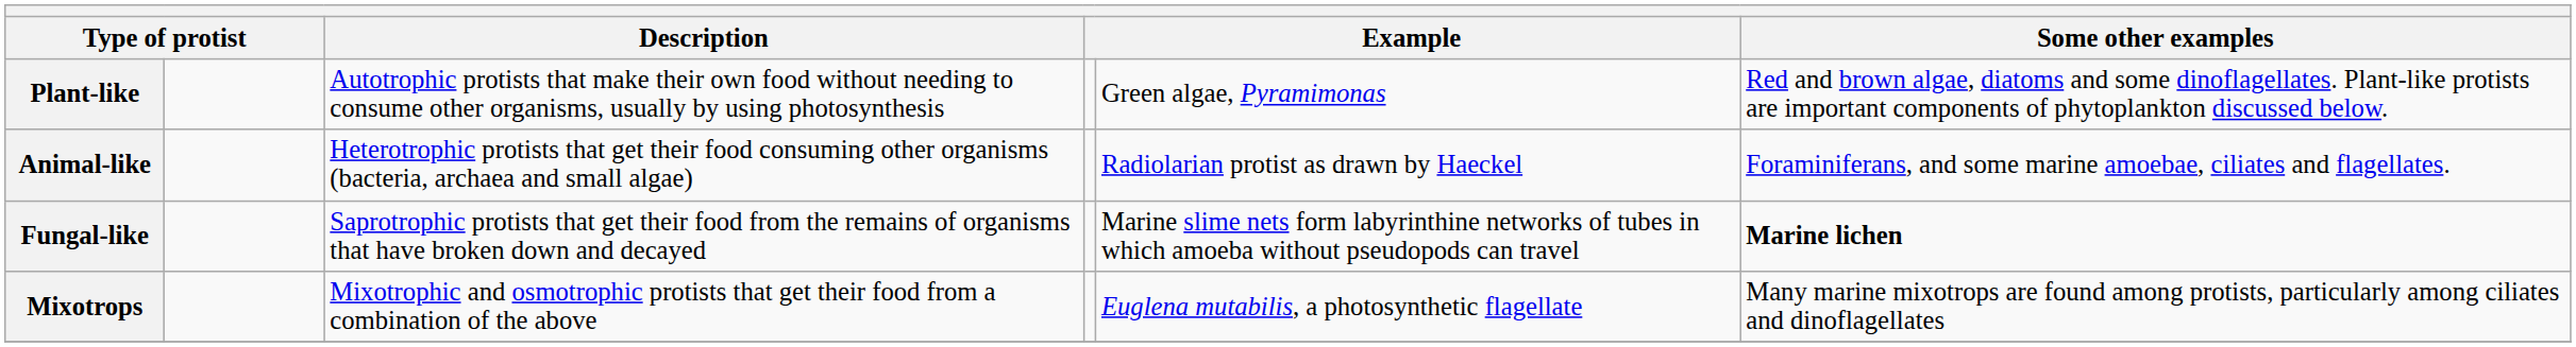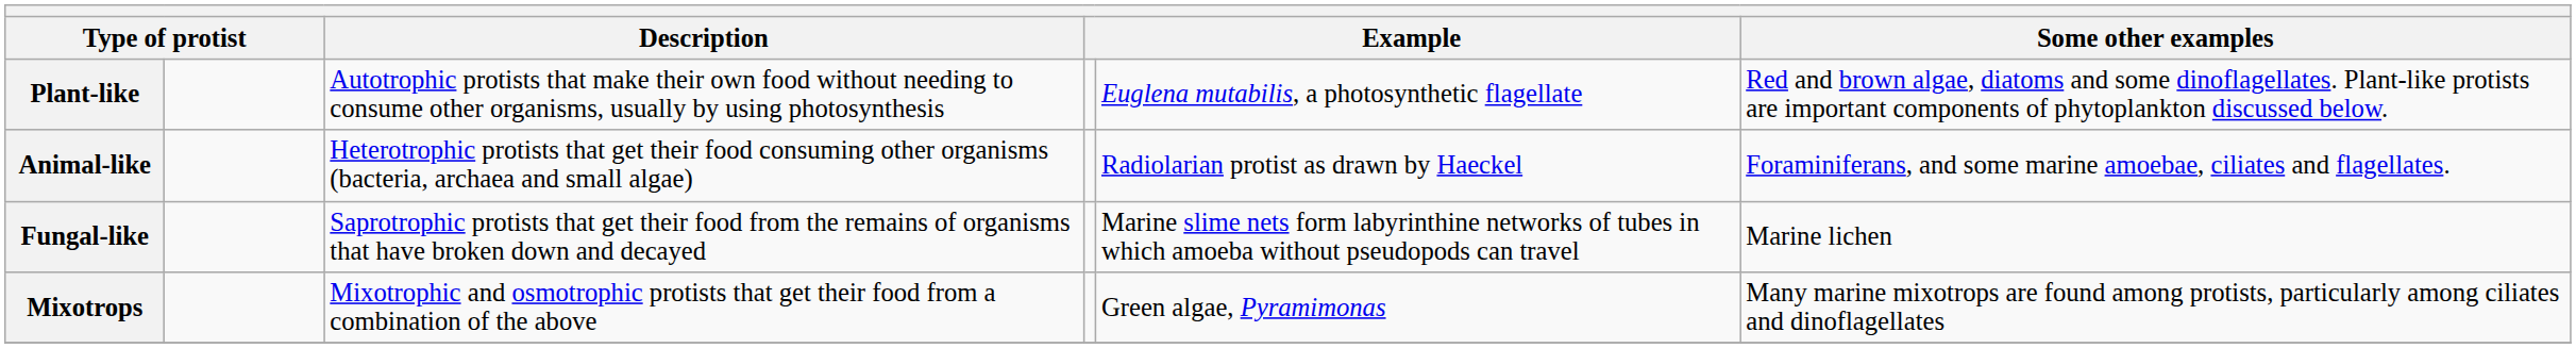 <table class="wikitable">
 <tr>
 <th colspan=8></th>
 </tr>
 <tr>
 <th colspan=2>Type of protist</th>
 <th>Description</th>
 <th colspan=2>Example</th>
 <th>Some other examples</th>
 </tr>
 <tr>
 <th width=90px>Plant-like</th>
 <td width=90px></td>
 <td><a href='#'>Autotrophic</a> protists that make their own food without needing to consume other organisms, usually by using photosynthesis</td>
 <td></td>
-<td>Green algae, <em><a href='#'>Pyramimonas</a></em></td>
+<td><em><a href='#'>Euglena mutabilis</a></em>, a photosynthetic <a href='#'>flagellate</a></td>
 <td><a href='#'>Red</a> and <a href='#'>brown algae</a>, <a href='#'>diatoms</a> and some <a href='#'>dinoflagellates</a>. Plant-like protists are important components of phytoplankton <a href='#'>discussed below</a>.</td>
 </tr>
 <tr>
 <th>Animal-like</th>
 <td></td>
 <td><a href='#'>Heterotrophic</a> protists that get their food consuming other organisms (bacteria, archaea and small algae)</td>
 <td></td>
 <td><a href='#'>Radiolarian</a> protist as drawn by <a href='#'>Haeckel</a></td>
 <td><a href='#'>Foraminiferans</a>, and some marine <a href='#'>amoebae</a>, <a href='#'>ciliates</a> and <a href='#'>flagellates</a>.</td>
 </tr>
 <tr>
 <th>Fungal-like</th>
 <td></td>
 <td><a href='#'>Saprotrophic</a> protists that get their food from the remains of organisms that have broken down and decayed</td>
 <td></td>
 <td>Marine <a href='#'>slime nets</a> form labyrinthine networks of tubes in which amoeba without pseudopods can travel</td>
-<td><strong>Marine lichen</strong></td>
+<td>Marine lichen</td>
 </tr>
 <tr>
 <th>Mixotrops</th>
 <td></td>
 <td><a href='#'>Mixotrophic</a> and <a href='#'>osmotrophic</a> protists that get their food from a combination of the above</td>
 <td></td>
-<td><em><a href='#'>Euglena mutabilis</a></em>, a photosynthetic <a href='#'>flagellate</a></td>
+<td>Green algae, <em><a href='#'>Pyramimonas</a></em></td>
 <td>Many marine mixotrops are found among protists, particularly among ciliates and dinoflagellates</td>
 </tr>
 <tr>
 </tr>
 </table>
